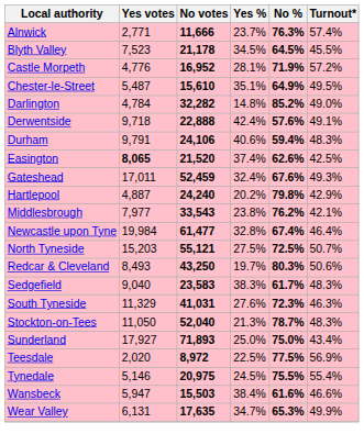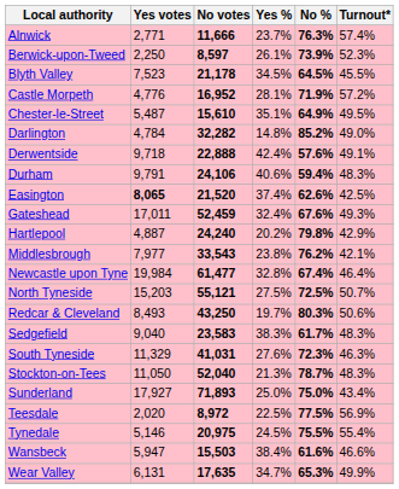 <table class="wikitable sortable">
 <tr>
 <th>Local authority</th>
 <th>Yes votes</th>
 <th>No votes</th>
 <th>Yes %</th>
 <th>No %</th>
 <th>Turnout*</th>
 </tr>
 <tr style="background:pink;">
 <td><a href='#'>Alnwick</a></td>
 <td>2,771</td>
 <td><strong>11,666</strong></td>
 <td>23.7%</td>
 <td><strong>76.3%</strong></td>
 <td>57.4%</td>
+</tr>
+<tr style="background:pink;">
+<td><a href='#'>Berwick-upon-Tweed</a></td>
+<td>2,250</td>
+<td><strong>8,597</strong></td>
+<td>26.1%</td>
+<td><strong>73.9%</strong></td>
+<td>52.3%</td>
 </tr>
 <tr style="background:pink;">
 <td><a href='#'>Blyth Valley</a></td>
 <td>7,523</td>
 <td><strong>21,178</strong></td>
 <td>34.5%</td>
 <td><strong>64.5%</strong></td>
 <td>45.5%</td>
 </tr>
 <tr style="background:pink;">
 <td><a href='#'>Castle Morpeth</a></td>
 <td>4,776</td>
 <td><strong>16,952</strong></td>
 <td>28.1%</td>
 <td><strong>71.9%</strong></td>
 <td>57.2%</td>
 </tr>
 <tr style="background:pink;">
 <td><a href='#'>Chester-le-Street</a></td>
 <td>5,487</td>
 <td><strong>15,610</strong></td>
 <td>35.1%</td>
 <td><strong>64.9%</strong></td>
 <td>49.5%</td>
 </tr>
 <tr style="background:pink;">
 <td><a href='#'>Darlington</a></td>
 <td>4,784</td>
 <td><strong>32,282</strong></td>
 <td>14.8%</td>
 <td><strong>85.2%</strong></td>
 <td>49.0%</td>
 </tr>
 <tr style="background:pink;">
 <td><a href='#'>Derwentside</a></td>
 <td>9,718</td>
 <td><strong>22,888</strong></td>
 <td>42.4%</td>
 <td><strong>57.6%</strong></td>
 <td>49.1%</td>
 </tr>
 <tr style="background:pink;">
 <td><a href='#'>Durham</a></td>
 <td>9,791</td>
 <td><strong>24,106</strong></td>
 <td>40.6%</td>
 <td><strong>59.4%</strong></td>
 <td>48.3%</td>
 </tr>
 <tr style="background:pink;">
 <td><a href='#'>Easington</a></td>
 <td><strong>8,065</strong></td>
 <td><strong>21,520</strong></td>
 <td>37.4%</td>
 <td><strong>62.6%</strong></td>
 <td>42.5%</td>
 </tr>
 <tr style="background:pink;">
 <td><a href='#'>Gateshead</a></td>
 <td>17,011</td>
 <td><strong>52,459</strong></td>
 <td>32.4%</td>
 <td><strong>67.6%</strong></td>
 <td>49.3%</td>
 </tr>
 <tr style="background:pink;">
 <td><a href='#'>Hartlepool</a></td>
 <td>4,887</td>
 <td><strong>24,240</strong></td>
 <td>20.2%</td>
 <td><strong>79.8%</strong></td>
 <td>42.9%</td>
 </tr>
 <tr style="background:pink;">
 <td><a href='#'>Middlesbrough</a></td>
 <td>7,977</td>
 <td><strong>33,543</strong></td>
 <td>23.8%</td>
 <td><strong>76.2%</strong></td>
 <td>42.1%</td>
 </tr>
 <tr style="background:pink;">
 <td><a href='#'>Newcastle upon Tyne</a></td>
 <td>19,984</td>
 <td><strong>61,477</strong></td>
 <td>32.8%</td>
 <td><strong>67.4%</strong></td>
 <td>46.4%</td>
 </tr>
 <tr style="background:pink;">
 <td><a href='#'>North Tyneside</a></td>
 <td>15,203</td>
 <td><strong>55,121</strong></td>
 <td>27.5%</td>
 <td><strong>72.5%</strong></td>
 <td>50.7%</td>
 </tr>
 <tr style="background:pink;">
 <td><a href='#'>Redcar & Cleveland</a></td>
 <td>8,493</td>
 <td><strong>43,250</strong></td>
 <td>19.7%</td>
 <td><strong>80.3%</strong></td>
 <td>50.6%</td>
 </tr>
 <tr style="background:pink;">
 <td><a href='#'>Sedgefield</a></td>
 <td>9,040</td>
 <td><strong>23,583</strong></td>
 <td>38.3%</td>
 <td><strong>61.7%</strong></td>
 <td>48.3%</td>
 </tr>
 <tr style="background:pink;">
 <td><a href='#'>South Tyneside</a></td>
 <td>11,329</td>
 <td><strong>41,031</strong></td>
 <td>27.6%</td>
 <td><strong>72.3%</strong></td>
 <td>46.3%</td>
 </tr>
 <tr style="background:pink;">
 <td><a href='#'>Stockton-on-Tees</a></td>
 <td>11,050</td>
 <td><strong>52,040</strong></td>
 <td>21.3%</td>
 <td><strong>78.7%</strong></td>
 <td>48.3%</td>
 </tr>
 <tr style="background:pink;">
 <td><a href='#'>Sunderland</a></td>
 <td>17,927</td>
 <td><strong>71,893</strong></td>
 <td>25.0%</td>
 <td><strong>75.0%</strong></td>
 <td>43.4%</td>
 </tr>
 <tr style="background:pink;">
 <td><a href='#'>Teesdale</a></td>
 <td>2,020</td>
 <td><strong>8,972</strong></td>
 <td>22.5%</td>
 <td><strong>77.5%</strong></td>
 <td>56.9%</td>
 </tr>
 <tr style="background:pink;">
 <td><a href='#'>Tynedale</a></td>
 <td>5,146</td>
 <td><strong>20,975</strong></td>
 <td>24.5%</td>
 <td><strong>75.5%</strong></td>
 <td>55.4%</td>
 </tr>
 <tr style="background:pink;">
 <td><a href='#'>Wansbeck</a></td>
 <td>5,947</td>
 <td><strong>15,503</strong></td>
 <td>38.4%</td>
 <td><strong>61.6%</strong></td>
 <td>46.6%</td>
 </tr>
 <tr style="background:pink;">
 <td><a href='#'>Wear Valley</a></td>
 <td>6,131</td>
 <td><strong>17,635</strong></td>
 <td>34.7%</td>
 <td><strong>65.3%</strong></td>
 <td>49.9%</td>
 </tr>
 <tr>
 </tr>
 </table>
